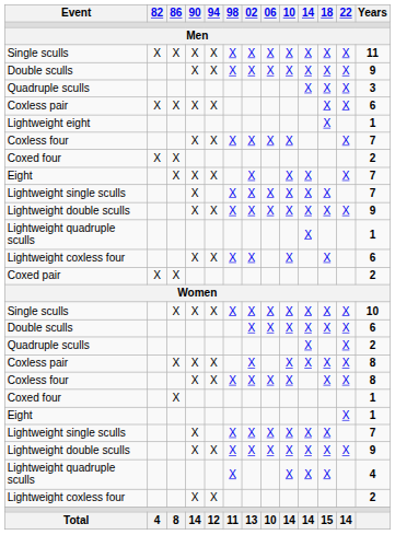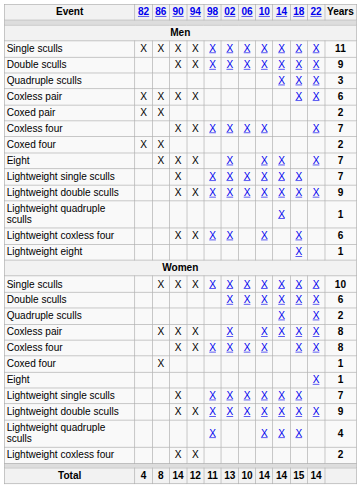 <table class=wikitable style="text-align:center">
 <tr>
 <th width="200">Event</th>
 <th width=20><a href='#'>82</a></th>
 <th width=20><a href='#'>86</a></th>
 <th width=20><a href='#'>90</a></th>
 <th width=20><a href='#'>94</a></th>
 <th width=20><a href='#'>98</a></th>
 <th width=20><a href='#'>02</a></th>
 <th width=20><a href='#'>06</a></th>
 <th width=20><a href='#'>10</a></th>
 <th width=20><a href='#'>14</a></th>
 <th width=20><a href='#'>18</a></th>
 <th width=20><a href='#'>22</a></th>
 <th width=40>Years</th>
 </tr>
 <tr bgcolor=#DDDDDD>
 <td colspan=13></td>
 </tr>
 <tr>
 <th colspan=13>Men</th>
 </tr>
 <tr>
 <td align=left>Single sculls</td>
 <td>X</td>
 <td>X</td>
 <td>X</td>
 <td>X</td>
 <td><a href='#'>X</a></td>
 <td><a href='#'>X</a></td>
 <td><a href='#'>X</a></td>
 <td><a href='#'>X</a></td>
 <td><a href='#'>X</a></td>
 <td><a href='#'>X</a></td>
 <td><a href='#'>X</a></td>
 <td><strong>11</strong></td>
 </tr>
 <tr>
 <td align=left>Double sculls</td>
 <td></td>
 <td></td>
 <td>X</td>
 <td>X</td>
 <td><a href='#'>X</a></td>
 <td><a href='#'>X</a></td>
 <td><a href='#'>X</a></td>
 <td><a href='#'>X</a></td>
 <td><a href='#'>X</a></td>
 <td><a href='#'>X</a></td>
 <td><a href='#'>X</a></td>
 <td><strong>9</strong></td>
 </tr>
 <tr>
 <td align=left>Quadruple sculls</td>
 <td></td>
 <td></td>
 <td></td>
 <td></td>
 <td></td>
 <td></td>
 <td></td>
 <td></td>
 <td><a href='#'>X</a></td>
 <td><a href='#'>X</a></td>
 <td><a href='#'>X</a></td>
 <td><strong>3</strong></td>
 </tr>
 <tr>
 <td align=left>Coxless pair</td>
 <td>X</td>
 <td>X</td>
 <td>X</td>
 <td>X</td>
 <td></td>
 <td></td>
 <td></td>
 <td></td>
 <td></td>
 <td><a href='#'>X</a></td>
 <td><a href='#'>X</a></td>
 <td><strong>6</strong></td>
 </tr>
 <tr>
-<td align=left>Lightweight eight</td>
+<td align=left>Coxed pair</td>
+<td>X</td>
+<td>X</td>
 <td></td>
 <td></td>
 <td></td>
 <td></td>
 <td></td>
 <td></td>
 <td></td>
 <td></td>
 <td></td>
-<td><a href='#'>X</a></td>
-<td></td>
-<td><strong>1</strong></td>
+<td><strong>2</strong></td>
 </tr>
 <tr>
 <td align=left>Coxless four</td>
 <td></td>
 <td></td>
 <td>X</td>
 <td>X</td>
 <td><a href='#'>X</a></td>
 <td><a href='#'>X</a></td>
 <td><a href='#'>X</a></td>
 <td><a href='#'>X</a></td>
 <td></td>
 <td></td>
 <td><a href='#'>X</a></td>
 <td><strong>7</strong></td>
 </tr>
 <tr>
 <td align=left>Coxed four</td>
 <td>X</td>
 <td>X</td>
 <td></td>
 <td></td>
 <td></td>
 <td></td>
 <td></td>
 <td></td>
 <td></td>
 <td></td>
 <td></td>
 <td><strong>2</strong></td>
 </tr>
 <tr>
 <td align=left>Eight</td>
 <td></td>
 <td>X</td>
 <td>X</td>
 <td>X</td>
 <td></td>
 <td><a href='#'>X</a></td>
 <td></td>
 <td><a href='#'>X</a></td>
 <td><a href='#'>X</a></td>
 <td></td>
 <td><a href='#'>X</a></td>
 <td><strong>7</strong></td>
 </tr>
 <tr>
 <td align=left>Lightweight single sculls</td>
 <td></td>
 <td></td>
 <td>X</td>
 <td></td>
 <td><a href='#'>X</a></td>
 <td><a href='#'>X</a></td>
 <td><a href='#'>X</a></td>
 <td><a href='#'>X</a></td>
 <td><a href='#'>X</a></td>
 <td><a href='#'>X</a></td>
 <td></td>
 <td><strong>7</strong></td>
 </tr>
 <tr>
 <td align=left>Lightweight double sculls</td>
 <td></td>
 <td></td>
 <td>X</td>
 <td>X</td>
 <td><a href='#'>X</a></td>
 <td><a href='#'>X</a></td>
 <td><a href='#'>X</a></td>
 <td><a href='#'>X</a></td>
 <td><a href='#'>X</a></td>
 <td><a href='#'>X</a></td>
 <td><a href='#'>X</a></td>
 <td><strong>9</strong></td>
 </tr>
 <tr>
 <td align=left>Lightweight quadruple sculls</td>
 <td></td>
 <td></td>
 <td></td>
 <td></td>
 <td></td>
 <td></td>
 <td></td>
 <td></td>
 <td><a href='#'>X</a></td>
 <td></td>
 <td></td>
 <td><strong>1</strong></td>
 </tr>
 <tr>
 <td align=left>Lightweight coxless four</td>
 <td></td>
 <td></td>
 <td>X</td>
 <td>X</td>
 <td><a href='#'>X</a></td>
 <td><a href='#'>X</a></td>
 <td></td>
 <td><a href='#'>X</a></td>
 <td></td>
 <td><a href='#'>X</a></td>
 <td></td>
 <td><strong>6</strong></td>
 </tr>
 <tr>
-<td align=left>Coxed pair</td>
-<td>X</td>
-<td>X</td>
+<td align=left>Lightweight eight</td>
 <td></td>
 <td></td>
 <td></td>
 <td></td>
 <td></td>
 <td></td>
 <td></td>
 <td></td>
 <td></td>
-<td><strong>2</strong></td>
+<td><a href='#'>X</a></td>
+<td></td>
+<td><strong>1</strong></td>
 </tr>
 <tr>
 <th colspan=13>Women</th>
 </tr>
 <tr>
 <td align=left>Single sculls</td>
 <td></td>
 <td>X</td>
 <td>X</td>
 <td>X</td>
 <td><a href='#'>X</a></td>
 <td><a href='#'>X</a></td>
 <td><a href='#'>X</a></td>
 <td><a href='#'>X</a></td>
 <td><a href='#'>X</a></td>
 <td><a href='#'>X</a></td>
 <td><a href='#'>X</a></td>
 <td><strong>10</strong></td>
 </tr>
 <tr>
 <td align=left>Double sculls</td>
 <td></td>
 <td></td>
 <td></td>
 <td></td>
 <td></td>
 <td><a href='#'>X</a></td>
 <td><a href='#'>X</a></td>
 <td><a href='#'>X</a></td>
 <td><a href='#'>X</a></td>
 <td><a href='#'>X</a></td>
 <td><a href='#'>X</a></td>
 <td><strong>6</strong></td>
 </tr>
 <tr>
 <td align=left>Quadruple sculls</td>
 <td></td>
 <td></td>
 <td></td>
 <td></td>
 <td></td>
 <td></td>
 <td></td>
 <td></td>
 <td><a href='#'>X</a></td>
 <td></td>
 <td><a href='#'>X</a></td>
 <td><strong>2</strong></td>
 </tr>
 <tr>
 <td align=left>Coxless pair</td>
 <td></td>
 <td>X</td>
 <td>X</td>
 <td>X</td>
 <td></td>
 <td><a href='#'>X</a></td>
 <td></td>
 <td><a href='#'>X</a></td>
 <td><a href='#'>X</a></td>
 <td><a href='#'>X</a></td>
 <td><a href='#'>X</a></td>
 <td><strong>8</strong></td>
 </tr>
 <tr>
 <td align=left>Coxless four</td>
 <td></td>
 <td></td>
 <td>X</td>
 <td>X</td>
 <td><a href='#'>X</a></td>
 <td><a href='#'>X</a></td>
 <td><a href='#'>X</a></td>
 <td><a href='#'>X</a></td>
 <td></td>
 <td><a href='#'>X</a></td>
 <td><a href='#'>X</a></td>
 <td><strong>8</strong></td>
 </tr>
 <tr>
 <td align=left>Coxed four</td>
 <td></td>
 <td>X</td>
 <td></td>
 <td></td>
 <td></td>
 <td></td>
 <td></td>
 <td></td>
 <td></td>
 <td></td>
 <td></td>
 <td><strong>1</strong></td>
 </tr>
 <tr>
 <td align=left>Eight</td>
 <td></td>
 <td></td>
 <td></td>
 <td></td>
 <td></td>
 <td></td>
 <td></td>
 <td></td>
 <td></td>
 <td></td>
 <td><a href='#'>X</a></td>
 <td><strong>1</strong></td>
 </tr>
 <tr>
 <td align=left>Lightweight single sculls</td>
 <td></td>
 <td></td>
 <td>X</td>
 <td></td>
 <td><a href='#'>X</a></td>
 <td><a href='#'>X</a></td>
 <td><a href='#'>X</a></td>
 <td><a href='#'>X</a></td>
 <td><a href='#'>X</a></td>
 <td><a href='#'>X</a></td>
 <td></td>
 <td><strong>7</strong></td>
 </tr>
 <tr>
 <td align=left>Lightweight double sculls</td>
 <td></td>
 <td></td>
 <td>X</td>
 <td>X</td>
 <td><a href='#'>X</a></td>
 <td><a href='#'>X</a></td>
 <td><a href='#'>X</a></td>
 <td><a href='#'>X</a></td>
 <td><a href='#'>X</a></td>
 <td><a href='#'>X</a></td>
 <td><a href='#'>X</a></td>
 <td><strong>9</strong></td>
 </tr>
 <tr>
 <td align=left>Lightweight quadruple sculls</td>
 <td></td>
 <td></td>
 <td></td>
 <td></td>
 <td><a href='#'>X</a></td>
 <td></td>
 <td></td>
 <td><a href='#'>X</a></td>
 <td><a href='#'>X</a></td>
 <td><a href='#'>X</a></td>
 <td></td>
 <td><strong>4</strong></td>
 </tr>
 <tr>
 <td align=left>Lightweight coxless four</td>
 <td></td>
 <td></td>
 <td>X</td>
 <td>X</td>
 <td></td>
 <td></td>
 <td></td>
 <td></td>
 <td></td>
 <td></td>
 <td></td>
 <td><strong>2</strong></td>
 </tr>
 <tr bgcolor=#DDDDDD>
 <td colspan=13></td>
 </tr>
 <tr>
 <th>Total</th>
 <th>4</th>
 <th>8</th>
 <th>14</th>
 <th>12</th>
 <th>11</th>
 <th>13</th>
 <th>10</th>
 <th>14</th>
 <th>14</th>
 <th>15</th>
 <th>14</th>
 <th></th>
 </tr>
 </table>
